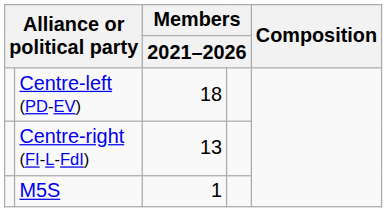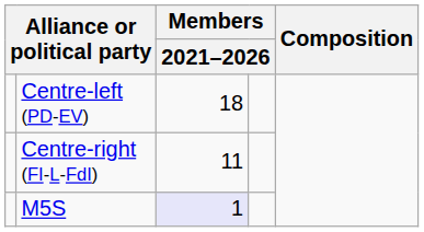 <table class="wikitable">
 <tr>
 <th colspan=2 rowspan=2>Alliance or <br> political party</th>
 <th colspan=2>Members</th>
 <th rowspan=2>Composition</th>
 </tr>
 <tr>
 <th colspan=2>2021–2026</th>
 </tr>
 <tr>
 <td></td>
 <td><a href='#'>Centre-left</a> <br><small>(<a href='#'>PD</a>-<a href='#'>EV</a>)</small></td>
 <td style="text-align: right">18</td>
 <td></td>
 <td rowspan=4></td>
 </tr>
 <tr>
 <td></td>
 <td><a href='#'>Centre-right</a> <br><small>(<a href='#'>FI</a>-<a href='#'>L</a>-<a href='#'>FdI</a>)</small></td>
-<td style="text-align: right">13</td>
+<td style="text-align: right">11</td>
 <td></td>
 </tr>
 <tr>
 <td></td>
 <td><a href='#'>M5S</a></td>
-<td style="text-align: right">1</td>
+<td style="background: lavender; text-align: right">1</td>
 <td></td>
 </tr>
 </table>
